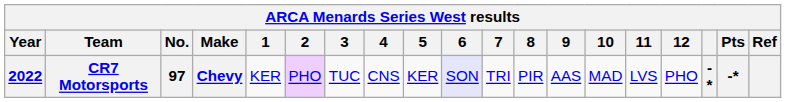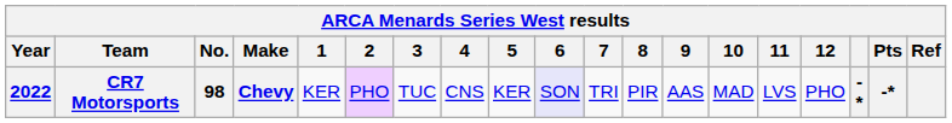 <table class="wikitable" style="text-align:center; font-size:75%">
 <tr>
 <th colspan="19"><a href='#'>ARCA Menards Series West</a> results</th>
 </tr>
 <tr>
 <th>Year</th>
 <th>Team</th>
 <th>No.</th>
 <th>Make</th>
 <th>1</th>
 <th>2</th>
 <th>3</th>
 <th>4</th>
 <th>5</th>
 <th>6</th>
 <th>7</th>
 <th>8</th>
 <th>9</th>
 <th>10</th>
 <th>11</th>
 <th>12</th>
 <th></th>
 <th>Pts</th>
 <th>Ref</th>
 </tr>
 <tr>
 <th><a href='#'>2022</a></th>
 <th><a href='#'>CR7 Motorsports</a></th>
-<th>97</th>
+<th>98</th>
 <th><a href='#'>Chevy</a></th>
 <td><a href='#'>KER</a></td>
 <td style="background:#EFCFFF;"><a href='#'>PHO</a><br></td>
 <td><a href='#'>TUC</a></td>
 <td><a href='#'>CNS</a></td>
 <td><a href='#'>KER</a></td>
 <td style="background: lavender;"><a href='#'>SON</a></td>
 <td><a href='#'>TRI</a></td>
 <td><a href='#'>PIR</a></td>
 <td><a href='#'>AAS</a></td>
 <td><a href='#'>MAD</a></td>
 <td><a href='#'>LVS</a></td>
 <td><a href='#'>PHO</a></td>
 <th>-*</th>
 <th>-*</th>
 <th></th>
 </tr>
 </table>
